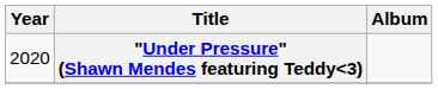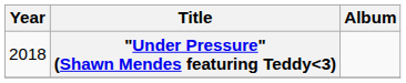 <table class="wikitable plainrowheaders">
 <tr>
 <th>Year</th>
 <th>Title</th>
 <th>Album</th>
 </tr>
 <tr>
-<td>2020</td>
+<td>2018</td>
 <th scope="row">"<a href='#'>Under Pressure</a>"<br><span>(<a href='#'>Shawn Mendes</a> featuring Teddy<3)</span></th>
 <td></td>
 </tr>
 <tr>
 </tr>
 </table>
